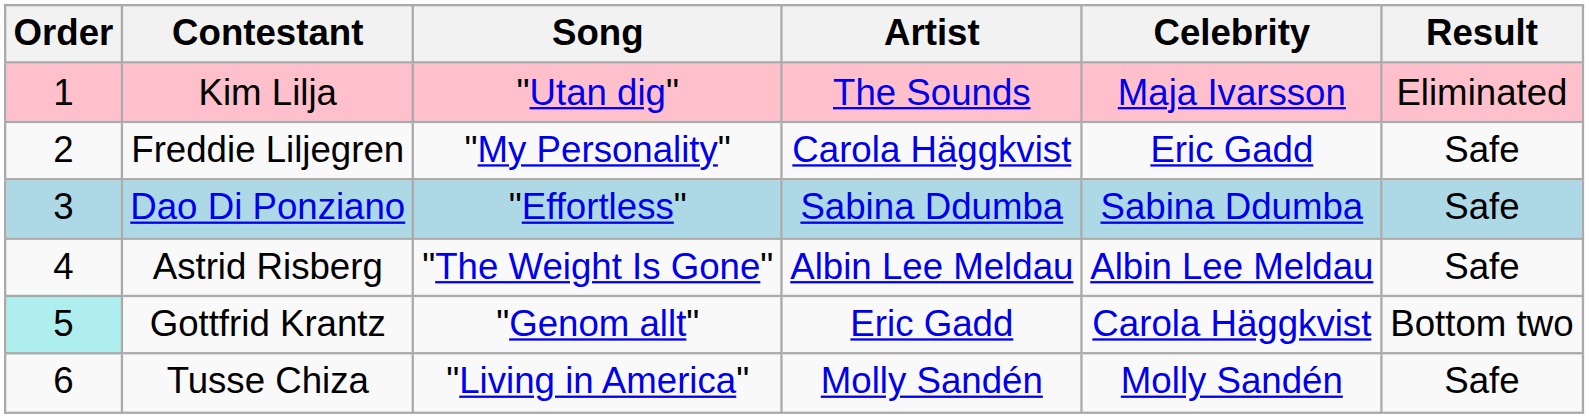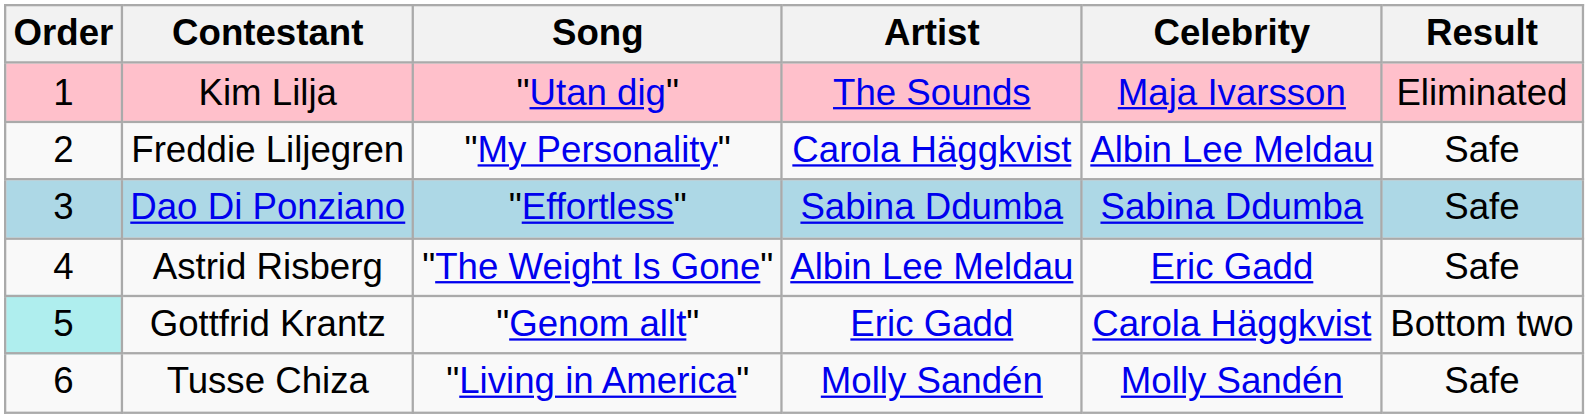 <table class="wikitable plainrowheaders sortable" style="text-align:center;">
 <tr>
 <th scope="col">Order</th>
 <th scope="col">Contestant</th>
 <th scope="col">Song</th>
 <th scope="col">Artist</th>
 <th scope="col">Celebrity</th>
 <th scope="col">Result</th>
 </tr>
 <tr style="background:pink;">
 <td>1</td>
 <td scope="row">Kim Lilja</td>
 <td>"<a href='#'>Utan dig</a>"</td>
 <td><a href='#'>The Sounds</a></td>
 <td><a href='#'>Maja Ivarsson</a></td>
 <td>Eliminated</td>
 </tr>
 <tr>
 <td>2</td>
 <td scope="row">Freddie Liljegren</td>
 <td>"<a href='#'>My Personality</a>"</td>
 <td><a href='#'>Carola Häggkvist</a></td>
-<td><a href='#'>Eric Gadd</a></td>
+<td><a href='#'>Albin Lee Meldau</a></td>
 <td>Safe</td>
 </tr>
 <tr style="background:lightblue;">
 <td>3</td>
 <td scope="row"><a href='#'>Dao Di Ponziano</a></td>
 <td>"<a href='#'>Effortless</a>"</td>
 <td><a href='#'>Sabina Ddumba</a></td>
 <td><a href='#'>Sabina Ddumba</a></td>
 <td>Safe</td>
 </tr>
 <tr>
 <td>4</td>
 <td scope="row">Astrid Risberg</td>
 <td>"<a href='#'>The Weight Is Gone</a>"</td>
 <td><a href='#'>Albin Lee Meldau</a></td>
-<td><a href='#'>Albin Lee Meldau</a></td>
+<td><a href='#'>Eric Gadd</a></td>
 <td>Safe</td>
 </tr>
 <tr>
 <td style="background: paleturquoise;">5</td>
 <td scope="row">Gottfrid Krantz</td>
 <td>"<a href='#'>Genom allt</a>"</td>
 <td><a href='#'>Eric Gadd</a></td>
 <td><a href='#'>Carola Häggkvist</a></td>
 <td>Bottom two</td>
 </tr>
 <tr>
 <td>6</td>
 <td scope="row">Tusse Chiza</td>
 <td>"<a href='#'>Living in America</a>"</td>
 <td><a href='#'>Molly Sandén</a></td>
 <td><a href='#'>Molly Sandén</a></td>
 <td>Safe</td>
 </tr>
 </table>
